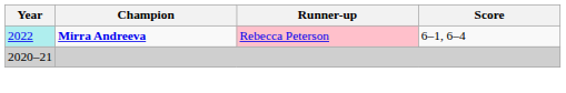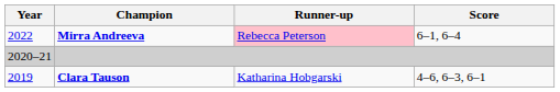 <table class="wikitable" style="font-size:90%">
 <tr>
 <th>Year</th>
 <th width="200">Champion</th>
 <th width="200">Runner-up</th>
 <th width="155">Score</th>
 </tr>
 <tr>
-<td style="background: paleturquoise;"><a href='#'>2022</a></td>
+<td><a href='#'>2022</a></td>
 <td> <strong><a href='#'>Mirra Andreeva</a></strong></td>
 <td style="background: pink;"> <a href='#'>Rebecca Peterson</a></td>
 <td>6–1, 6–4</td>
 </tr>
 <tr>
 <td style="background:#cfcfcf">2020–21</td>
 <td colspan=3 bgcolor="#cfcfcf"></td>
 </tr>
+<tr>
+<td><a href='#'>2019</a></td>
+<td> <strong><a href='#'>Clara Tauson</a></strong></td>
+<td> <a href='#'>Katharina Hobgarski</a></td>
+<td>4–6, 6–3, 6–1</td>
+</tr>
 </table>
